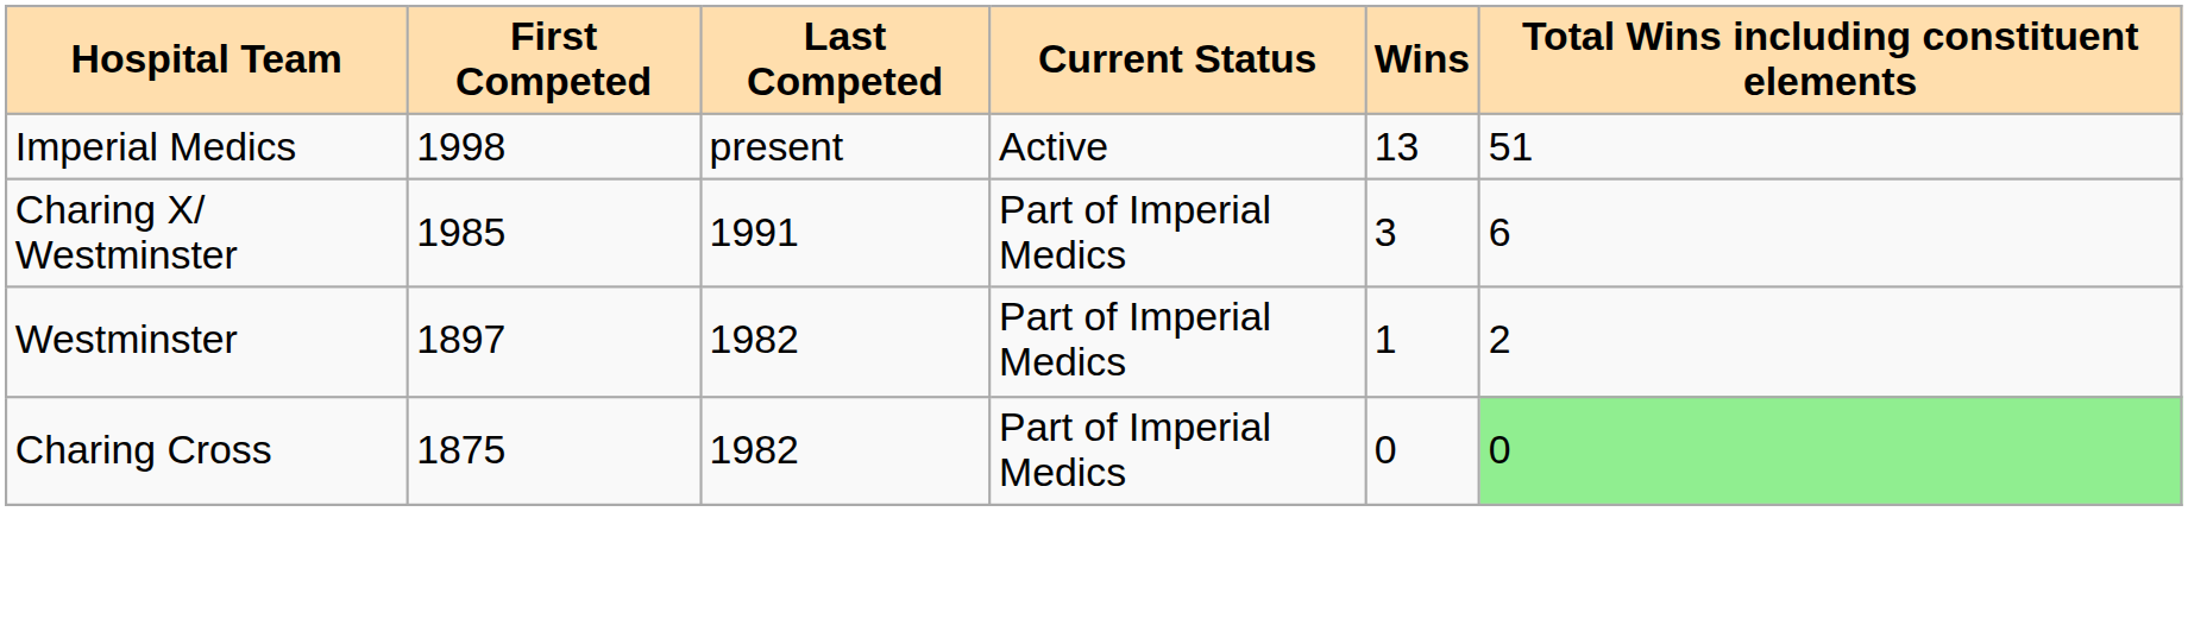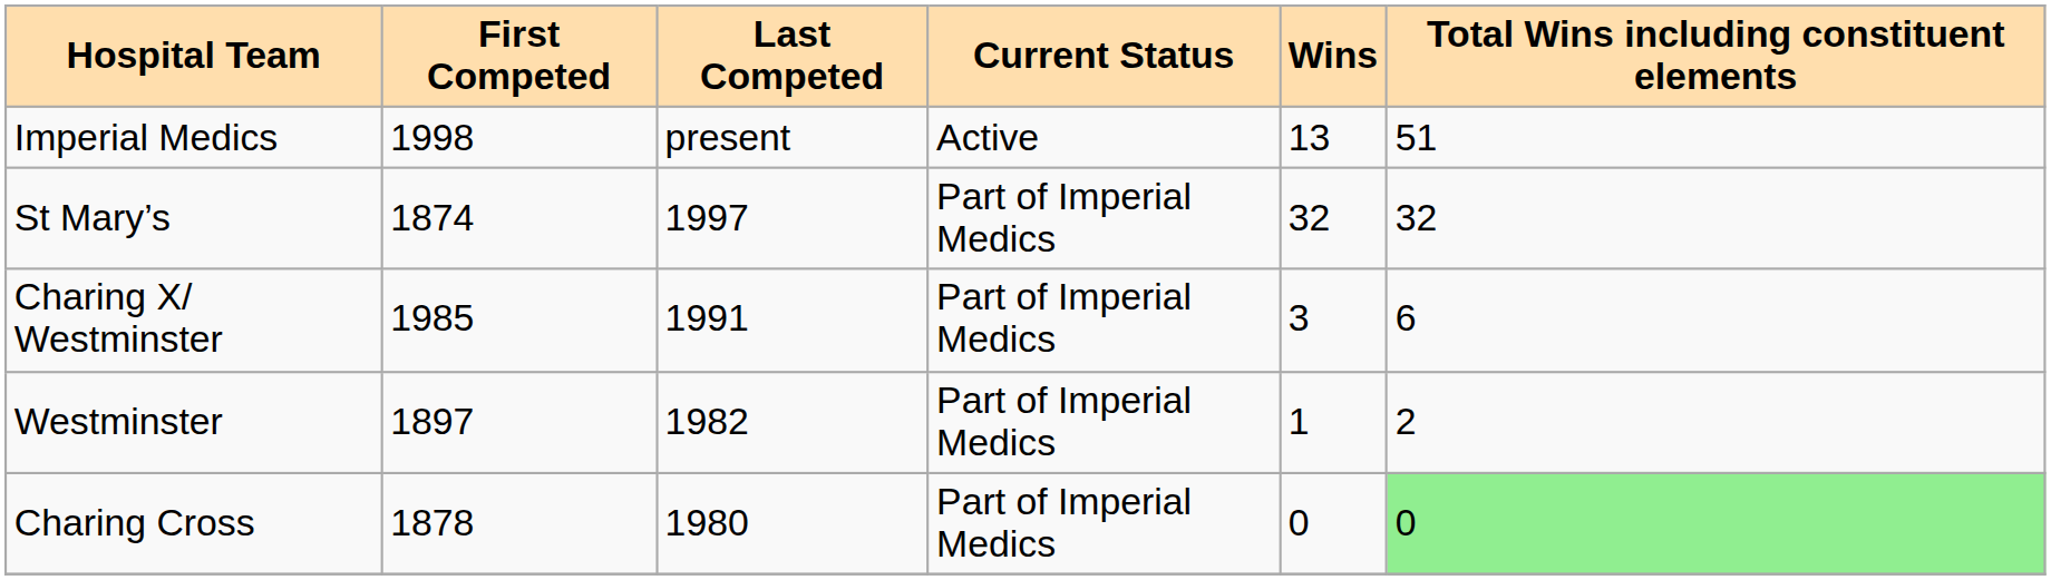 <table class="sortable wikitable" align="center">
 <tr>
 <th style="background:#ffdead;">Hospital Team</th>
 <th style="background:#ffdead;">First Competed</th>
 <th style="background:#ffdead;">Last Competed</th>
 <th style="background:#ffdead;">Current Status</th>
 <th style="background:#ffdead;">Wins</th>
 <th style="background:#ffdead;">Total Wins including constituent elements</th>
 </tr>
 <tr>
 <td>Imperial Medics</td>
 <td>1998</td>
 <td>present</td>
 <td>Active</td>
 <td>13</td>
 <td>51</td>
+</tr>
+<tr>
+<td>St Mary’s</td>
+<td>1874</td>
+<td>1997</td>
+<td>Part of Imperial Medics</td>
+<td>32</td>
+<td>32</td>
 </tr>
 <tr>
 <td>Charing X/ Westminster</td>
 <td>1985</td>
 <td>1991</td>
 <td>Part of Imperial Medics</td>
 <td>3</td>
 <td>6</td>
 </tr>
 <tr>
 <td>Westminster</td>
 <td>1897</td>
 <td>1982</td>
 <td>Part of Imperial Medics</td>
 <td>1</td>
 <td>2</td>
 </tr>
 <tr>
 <td>Charing Cross</td>
-<td>1875</td>
-<td>1982</td>
+<td>1878</td>
+<td>1980</td>
 <td>Part of Imperial Medics</td>
 <td>0</td>
 <td style="background: lightgreen;">0</td>
 </tr>
 <tr>
 </tr>
 </table>
